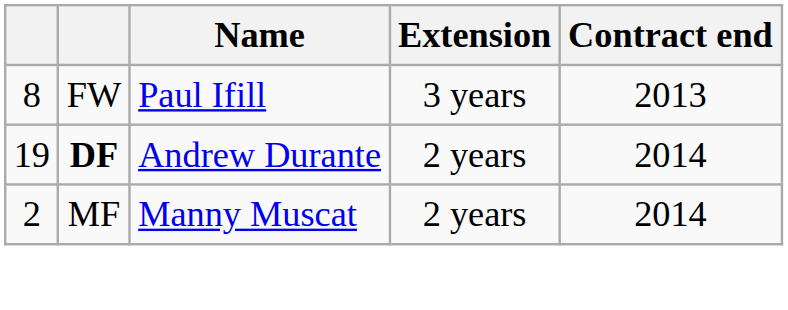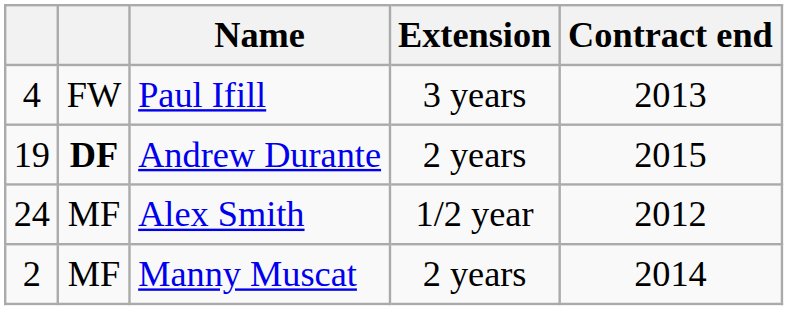 <table class="wikitable sortable" style="text-align:center; font-size:95%;">
 <tr>
 <th></th>
 <th></th>
 <th>Name</th>
 <th>Extension</th>
 <th>Contract end</th>
 </tr>
 <tr>
-<td>8</td>
+<td>4</td>
 <td>FW</td>
 <td align=left> <a href='#'>Paul Ifill</a></td>
 <td>3 years</td>
 <td>2013</td>
 </tr>
 <tr>
 <td>19</td>
 <td><strong>DF</strong></td>
 <td align=left> <a href='#'>Andrew Durante</a></td>
 <td>2 years</td>
-<td>2014</td>
+<td>2015</td>
+</tr>
+<tr>
+<td>24</td>
+<td>MF</td>
+<td align=left> <a href='#'>Alex Smith</a></td>
+<td>1/2 year</td>
+<td>2012</td>
 </tr>
 <tr>
 <td>2</td>
 <td>MF</td>
 <td align=left> <a href='#'>Manny Muscat</a></td>
 <td>2 years</td>
 <td>2014</td>
 </tr>
 </table>
